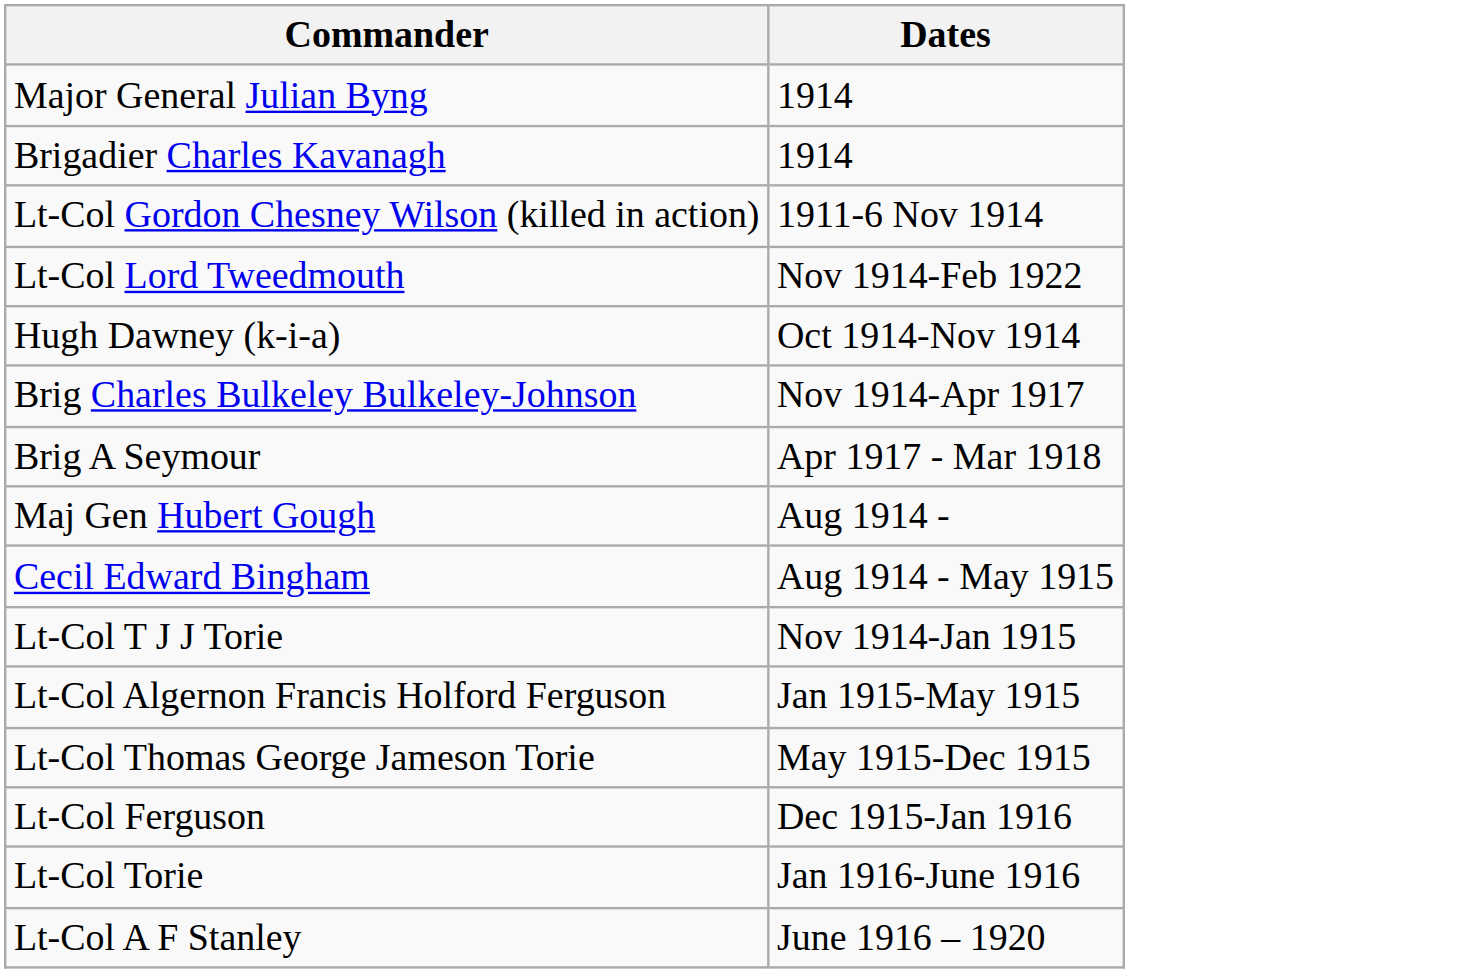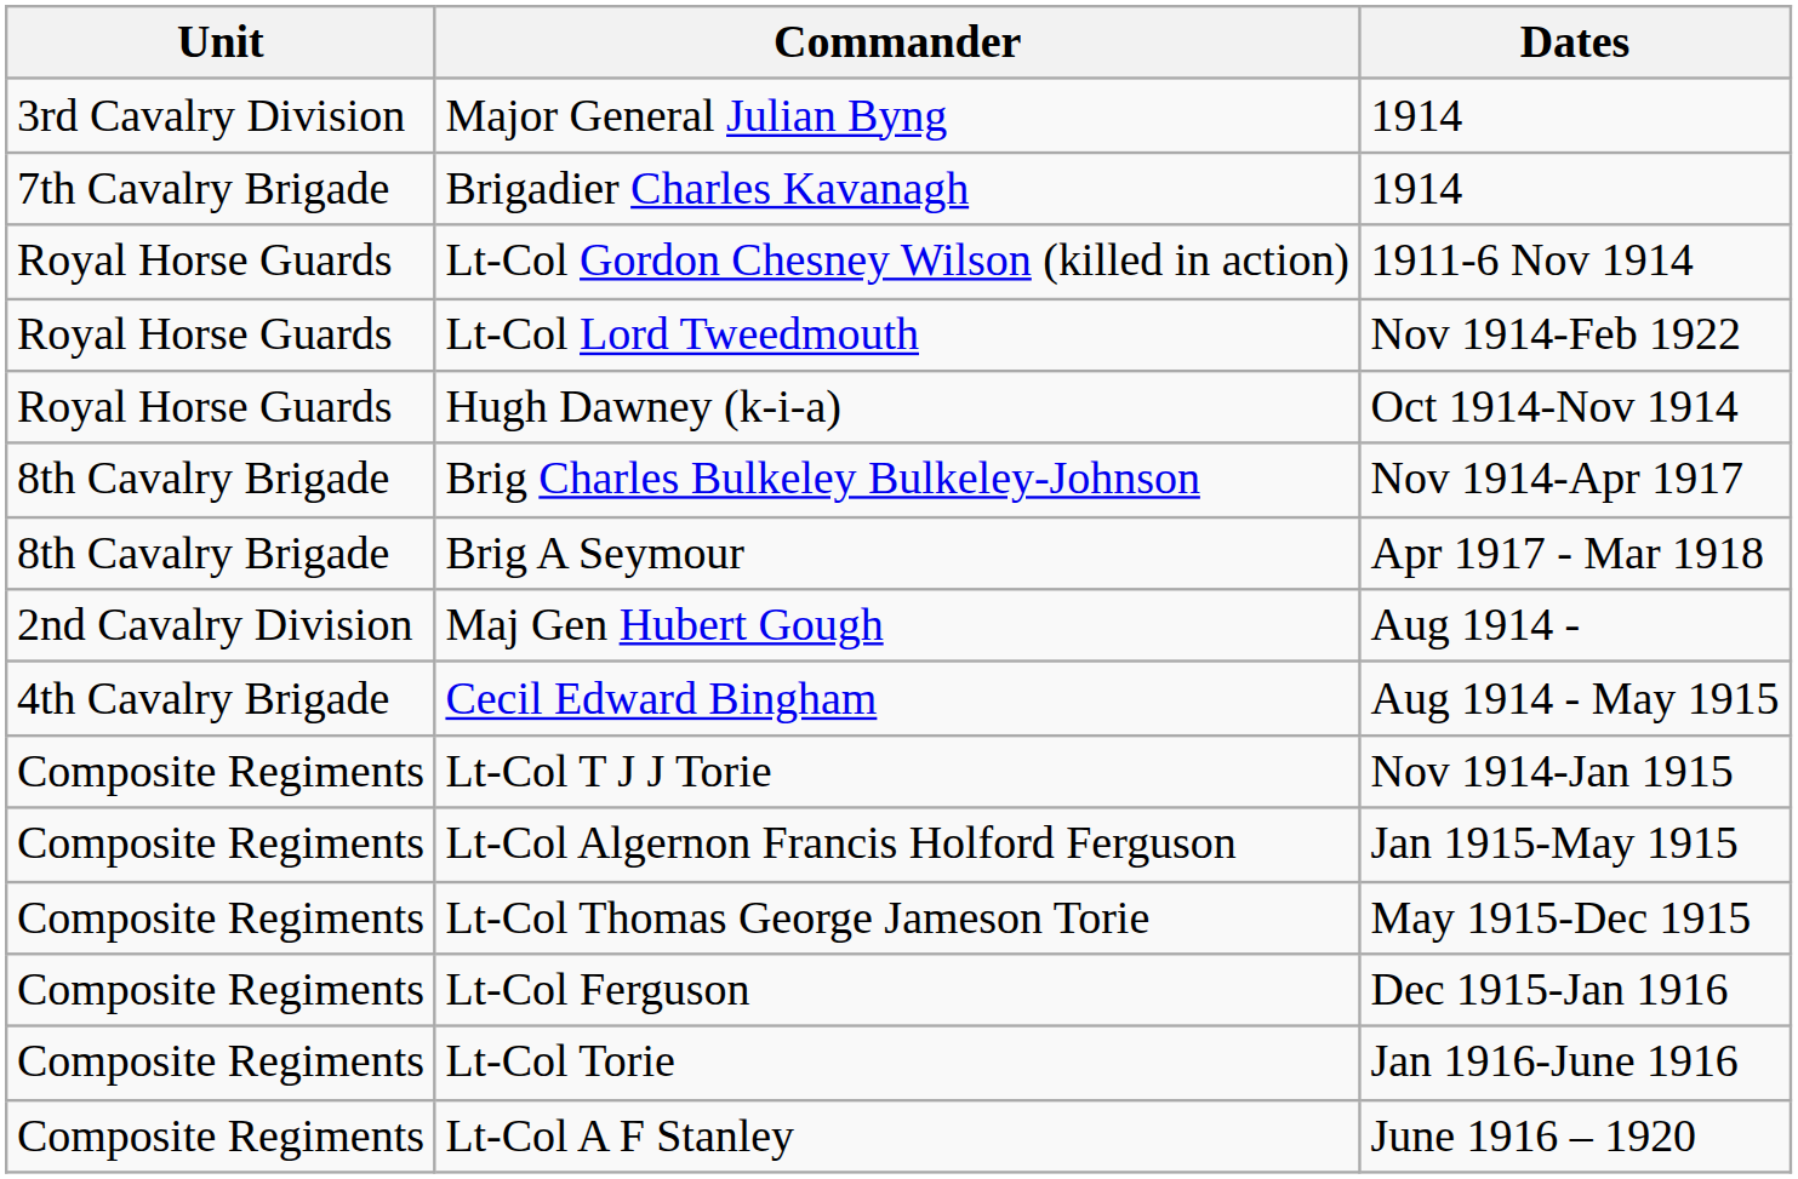 <table class="wikitable">
 <tr>
+<th>Unit</th>
 <th>Commander</th>
 <th>Dates</th>
 </tr>
 <tr>
+<td>3rd Cavalry Division</td>
 <td>Major General <a href='#'>Julian Byng</a></td>
 <td>1914</td>
 </tr>
 <tr>
+<td>7th Cavalry Brigade</td>
 <td>Brigadier <a href='#'>Charles Kavanagh</a></td>
 <td>1914</td>
 </tr>
 <tr>
+<td>Royal Horse Guards</td>
 <td>Lt-Col <a href='#'>Gordon Chesney Wilson</a> (killed in action)</td>
 <td>1911-6 Nov 1914</td>
 </tr>
 <tr>
+<td>Royal Horse Guards</td>
 <td>Lt-Col <a href='#'>Lord Tweedmouth</a></td>
 <td>Nov 1914-Feb 1922</td>
 </tr>
 <tr>
+<td>Royal Horse Guards</td>
 <td>Hugh Dawney (k-i-a)</td>
 <td>Oct 1914-Nov 1914</td>
 </tr>
 <tr>
+<td>8th Cavalry Brigade</td>
 <td>Brig <a href='#'>Charles Bulkeley Bulkeley-Johnson</a></td>
 <td>Nov 1914-Apr 1917</td>
 </tr>
 <tr>
+<td>8th Cavalry Brigade</td>
 <td>Brig A Seymour</td>
 <td>Apr 1917 - Mar 1918</td>
 </tr>
 <tr>
+<td>2nd Cavalry Division</td>
 <td>Maj Gen <a href='#'>Hubert Gough</a></td>
 <td>Aug 1914 -</td>
 </tr>
 <tr>
+<td>4th Cavalry Brigade</td>
 <td><a href='#'>Cecil Edward Bingham</a></td>
 <td>Aug 1914 - May 1915</td>
 </tr>
 <tr>
+<td>Composite Regiments</td>
 <td>Lt-Col T J J Torie</td>
 <td>Nov 1914-Jan 1915</td>
 </tr>
 <tr>
+<td>Composite Regiments</td>
 <td>Lt-Col Algernon Francis Holford Ferguson</td>
 <td>Jan 1915-May 1915</td>
 </tr>
 <tr>
+<td>Composite Regiments</td>
 <td>Lt-Col Thomas George Jameson Torie</td>
 <td>May 1915-Dec 1915</td>
 </tr>
 <tr>
+<td>Composite Regiments</td>
 <td>Lt-Col Ferguson</td>
 <td>Dec 1915-Jan 1916</td>
 </tr>
 <tr>
+<td>Composite Regiments</td>
 <td>Lt-Col Torie</td>
 <td>Jan 1916-June 1916</td>
 </tr>
 <tr>
+<td>Composite Regiments</td>
 <td>Lt-Col A F Stanley</td>
 <td>June 1916 – 1920</td>
 </tr>
 </table>
